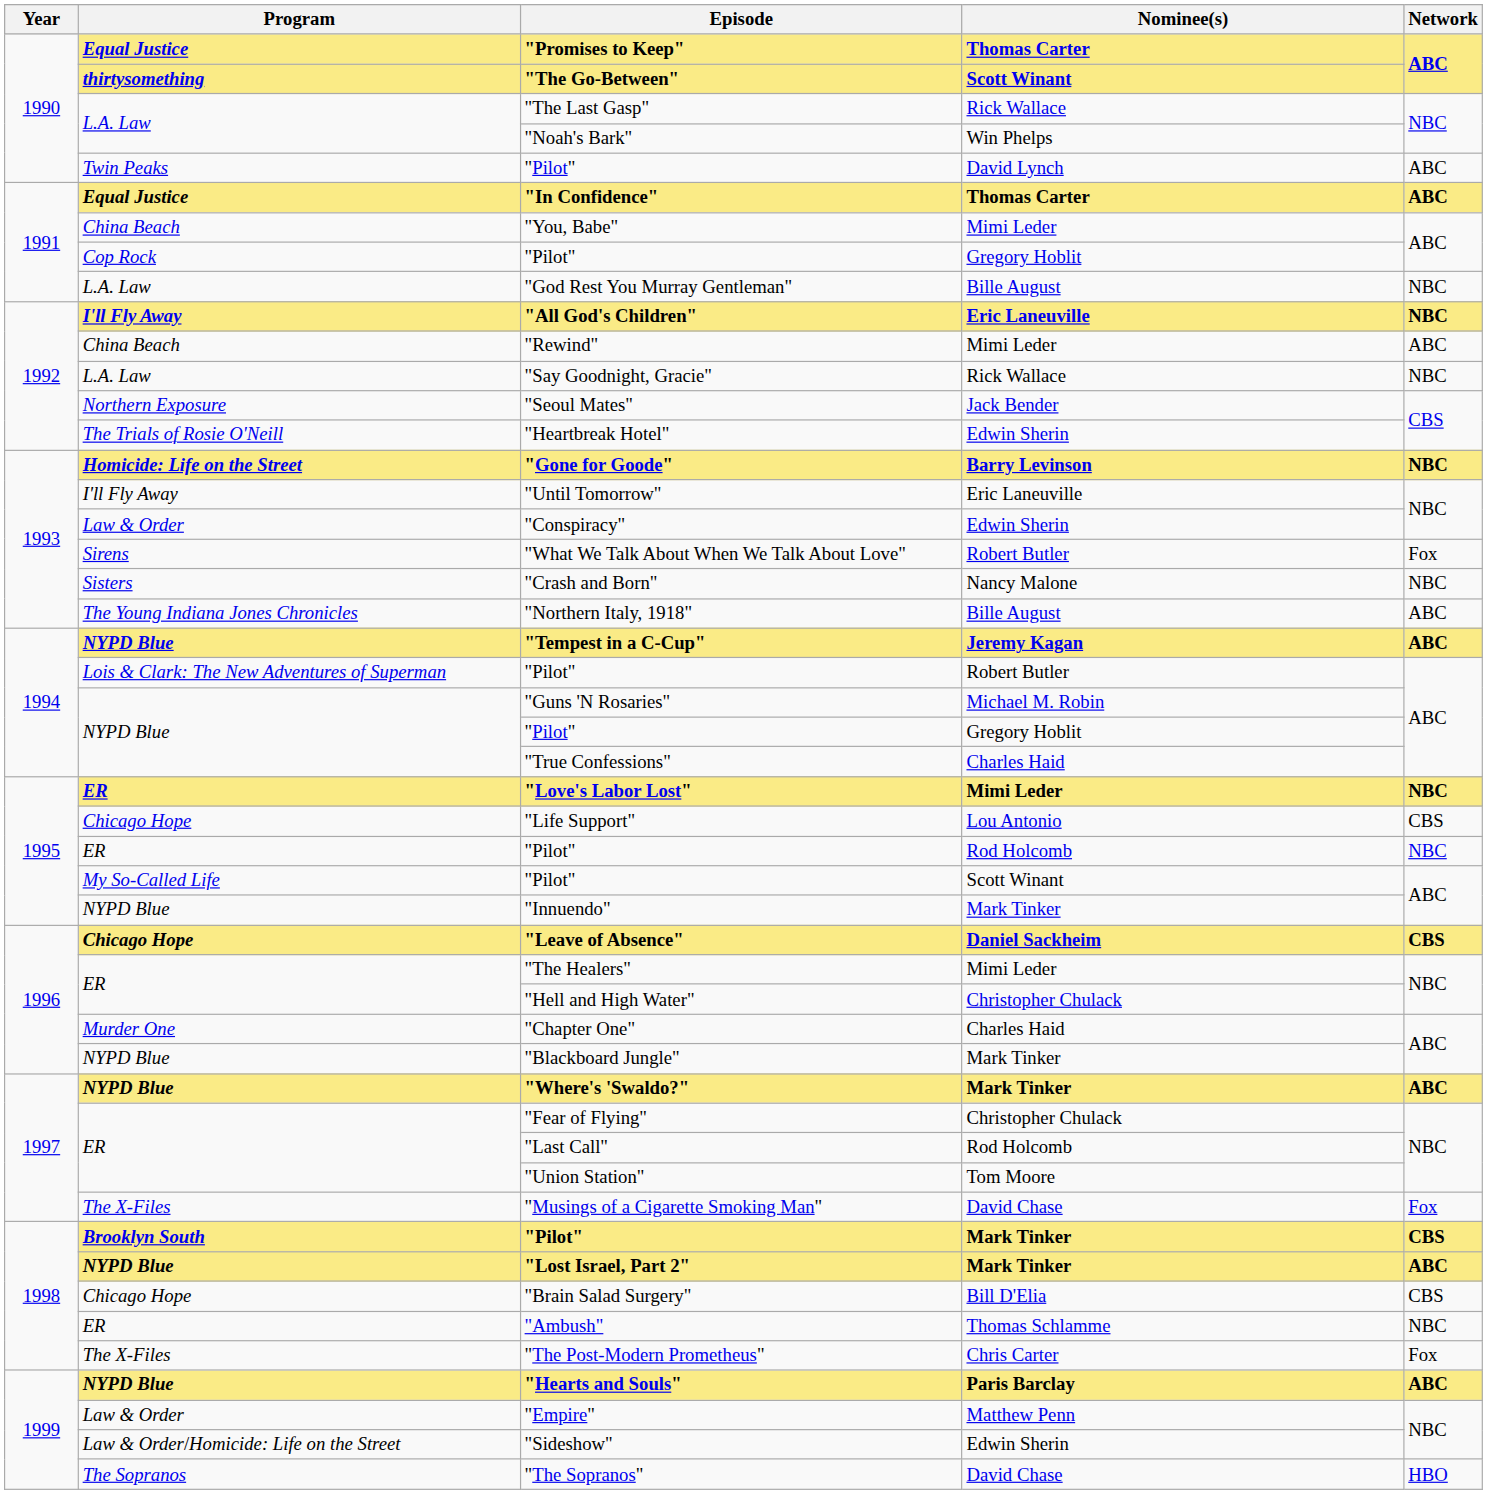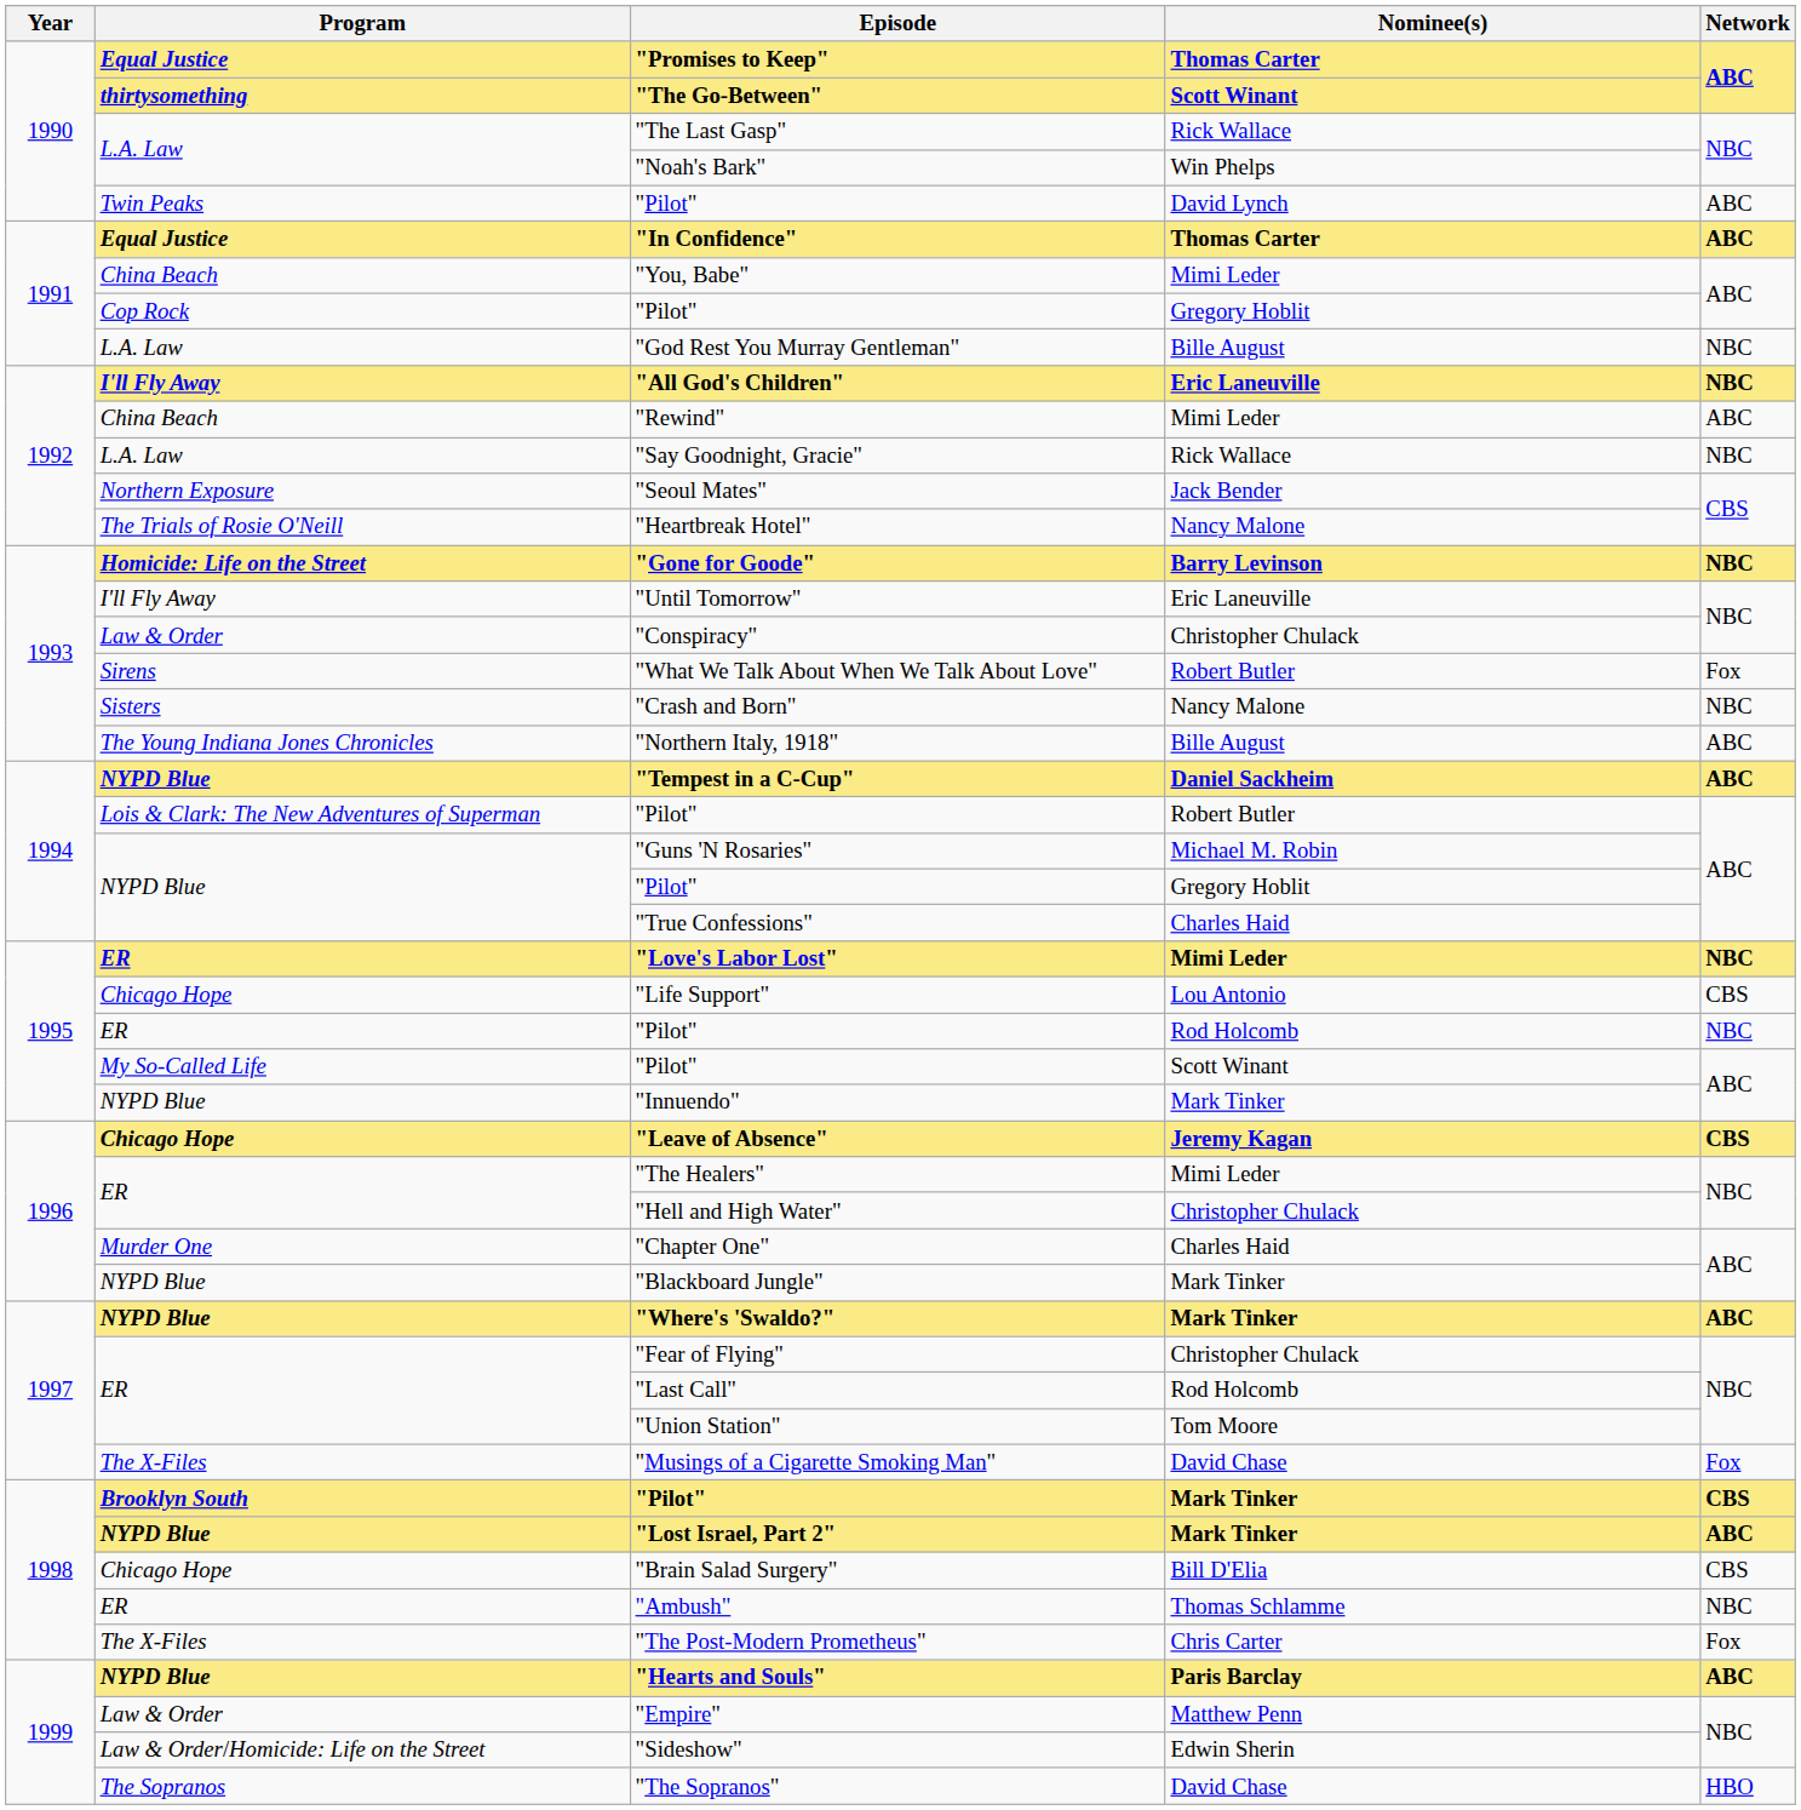 <table class="wikitable" style="width:100%">
 <tr bgcolor="#bebebe">
 <th width="5%">Year</th>
 <th width="30%">Program</th>
 <th width="30%">Episode</th>
 <th width="30%">Nominee(s)</th>
 <th width="5%">Network</th>
 </tr>
 <tr>
 <td rowspan=5 align=center><a href='#'>1990</a></td>
 <td style="background:#FAEB86;"><strong><em><a href='#'>Equal Justice</a></em></strong></td>
 <td style="background:#FAEB86;"><strong>"Promises to Keep"</strong></td>
 <td style="background:#FAEB86;"><strong><a href='#'>Thomas Carter</a></strong></td>
 <td rowspan=2 style="background:#FAEB86;"><strong><a href='#'>ABC</a></strong></td>
 </tr>
 <tr>
 <td style="background:#FAEB86;"><strong><em><a href='#'>thirtysomething</a></em></strong></td>
 <td style="background:#FAEB86;"><strong>"The Go-Between"</strong></td>
 <td style="background:#FAEB86;"><strong><a href='#'>Scott Winant</a></strong></td>
 </tr>
 <tr>
 <td rowspan=2><em><a href='#'>L.A. Law</a></em></td>
 <td>"The Last Gasp"</td>
 <td><a href='#'>Rick Wallace</a></td>
 <td rowspan=2><a href='#'>NBC</a></td>
 </tr>
 <tr>
 <td>"Noah's Bark"</td>
 <td>Win Phelps</td>
 </tr>
 <tr>
 <td><em><a href='#'>Twin Peaks</a></em></td>
 <td>"<a href='#'>Pilot</a>"</td>
 <td><a href='#'>David Lynch</a></td>
 <td>ABC</td>
 </tr>
 <tr>
 <td rowspan=4 align=center><a href='#'>1991</a></td>
 <td style="background:#FAEB86;"><strong><em>Equal Justice</em></strong></td>
 <td style="background:#FAEB86;"><strong>"In Confidence"</strong></td>
 <td style="background:#FAEB86;"><strong>Thomas Carter</strong></td>
 <td style="background:#FAEB86;"><strong>ABC</strong></td>
 </tr>
 <tr>
 <td><em><a href='#'>China Beach</a></em></td>
 <td>"You, Babe"</td>
 <td><a href='#'>Mimi Leder</a></td>
 <td rowspan=2>ABC</td>
 </tr>
 <tr>
 <td><em><a href='#'>Cop Rock</a></em></td>
 <td>"Pilot"</td>
 <td><a href='#'>Gregory Hoblit</a></td>
 </tr>
 <tr>
 <td><em>L.A. Law</em></td>
 <td>"God Rest You Murray Gentleman"</td>
 <td><a href='#'>Bille August</a></td>
 <td>NBC</td>
 </tr>
 <tr>
 <td rowspan=5 align=center><a href='#'>1992</a></td>
 <td style="background:#FAEB86;"><strong><em><a href='#'>I'll Fly Away</a></em></strong></td>
 <td style="background:#FAEB86;"><strong>"All God's Children"</strong></td>
 <td style="background:#FAEB86;"><strong><a href='#'>Eric Laneuville</a></strong></td>
 <td style="background:#FAEB86;"><strong>NBC</strong></td>
 </tr>
 <tr>
 <td><em>China Beach</em></td>
 <td>"Rewind"</td>
 <td>Mimi Leder</td>
 <td>ABC</td>
 </tr>
 <tr>
 <td><em>L.A. Law</em></td>
 <td>"Say Goodnight, Gracie"</td>
 <td>Rick Wallace</td>
 <td>NBC</td>
 </tr>
 <tr>
 <td><em><a href='#'>Northern Exposure</a></em></td>
 <td>"Seoul Mates"</td>
 <td><a href='#'>Jack Bender</a></td>
 <td rowspan=2><a href='#'>CBS</a></td>
 </tr>
 <tr>
 <td><em><a href='#'>The Trials of Rosie O'Neill</a></em></td>
 <td>"Heartbreak Hotel"</td>
-<td><a href='#'>Edwin Sherin</a></td>
+<td><a href='#'>Nancy Malone</a></td>
 </tr>
 <tr>
 <td rowspan=6 align=center><a href='#'>1993</a></td>
 <td style="background:#FAEB86;"><strong><em><a href='#'>Homicide: Life on the Street</a></em></strong></td>
 <td style="background:#FAEB86;"><strong>"<a href='#'>Gone for Goode</a>"</strong></td>
 <td style="background:#FAEB86;"><strong><a href='#'>Barry Levinson</a></strong></td>
 <td style="background:#FAEB86;"><strong>NBC</strong></td>
 </tr>
 <tr>
 <td><em>I'll Fly Away</em></td>
 <td>"Until Tomorrow"</td>
 <td>Eric Laneuville</td>
 <td rowspan=2>NBC</td>
 </tr>
 <tr>
 <td><em><a href='#'>Law & Order</a></em></td>
 <td>"Conspiracy"</td>
-<td><a href='#'>Edwin Sherin</a></td>
+<td>Christopher Chulack</td>
 </tr>
 <tr>
 <td><em><a href='#'>Sirens</a></em></td>
 <td>"What We Talk About When We Talk About Love"</td>
 <td><a href='#'>Robert Butler</a></td>
 <td>Fox</td>
 </tr>
 <tr>
 <td><em><a href='#'>Sisters</a></em></td>
 <td>"Crash and Born"</td>
 <td>Nancy Malone</td>
 <td>NBC</td>
 </tr>
 <tr>
 <td><em><a href='#'>The Young Indiana Jones Chronicles</a></em></td>
 <td>"Northern Italy, 1918"</td>
 <td><a href='#'>Bille August</a></td>
 <td>ABC</td>
 </tr>
 <tr>
 <td rowspan=5 align=center><a href='#'>1994</a></td>
 <td style="background:#FAEB86;"><strong><em><a href='#'>NYPD Blue</a></em></strong></td>
 <td style="background:#FAEB86;"><strong>"Tempest in a C-Cup"</strong></td>
-<td style="background:#FAEB86;"><strong><a href='#'>Jeremy Kagan</a></strong></td>
+<td style="background:#FAEB86;"><strong><a href='#'>Daniel Sackheim</a></strong></td>
 <td style="background:#FAEB86;"><strong>ABC</strong></td>
 </tr>
 <tr>
 <td><em><a href='#'>Lois & Clark: The New Adventures of Superman</a></em></td>
 <td>"Pilot"</td>
 <td>Robert Butler</td>
 <td rowspan=4>ABC</td>
 </tr>
 <tr>
 <td rowspan=3><em>NYPD Blue</em></td>
 <td>"Guns 'N Rosaries"</td>
 <td><a href='#'>Michael M. Robin</a></td>
 </tr>
 <tr>
 <td>"<a href='#'>Pilot</a>"</td>
 <td>Gregory Hoblit</td>
 </tr>
 <tr>
 <td>"True Confessions"</td>
 <td><a href='#'>Charles Haid</a></td>
 </tr>
 <tr>
 <td rowspan=5 align=center><a href='#'>1995</a></td>
 <td style="background:#FAEB86;"><strong><em><a href='#'>ER</a></em></strong></td>
 <td style="background:#FAEB86;"><strong>"<a href='#'>Love's Labor Lost</a>"</strong></td>
 <td style="background:#FAEB86;"><strong>Mimi Leder</strong></td>
 <td style="background:#FAEB86;"><strong>NBC</strong></td>
 </tr>
 <tr>
 <td><em><a href='#'>Chicago Hope</a></em></td>
 <td>"Life Support"</td>
 <td><a href='#'>Lou Antonio</a></td>
 <td>CBS</td>
 </tr>
 <tr>
 <td><em>ER</em></td>
 <td>"Pilot"</td>
 <td><a href='#'>Rod Holcomb</a></td>
 <td><a href='#'>NBC</a></td>
 </tr>
 <tr>
 <td><em><a href='#'>My So-Called Life</a></em></td>
 <td>"Pilot"</td>
 <td>Scott Winant</td>
 <td rowspan=2>ABC</td>
 </tr>
 <tr>
 <td><em>NYPD Blue</em></td>
 <td>"Innuendo"</td>
 <td><a href='#'>Mark Tinker</a></td>
 </tr>
 <tr>
 <td rowspan=5 align=center><a href='#'>1996</a></td>
 <td style="background:#FAEB86;"><strong><em>Chicago Hope</em></strong></td>
 <td style="background:#FAEB86;"><strong>"Leave of Absence"</strong></td>
-<td style="background:#FAEB86;"><strong><a href='#'>Daniel Sackheim</a></strong></td>
+<td style="background:#FAEB86;"><strong><a href='#'>Jeremy Kagan</a></strong></td>
 <td style="background:#FAEB86;"><strong>CBS</strong></td>
 </tr>
 <tr>
 <td rowspan=2><em>ER</em></td>
 <td>"The Healers"</td>
 <td>Mimi Leder</td>
 <td rowspan=2>NBC</td>
 </tr>
 <tr>
 <td>"Hell and High Water"</td>
 <td><a href='#'>Christopher Chulack</a></td>
 </tr>
 <tr>
 <td><em><a href='#'>Murder One</a></em></td>
 <td>"Chapter One"</td>
 <td>Charles Haid</td>
 <td rowspan=2>ABC</td>
 </tr>
 <tr>
 <td><em>NYPD Blue</em></td>
 <td>"Blackboard Jungle"</td>
 <td>Mark Tinker</td>
 </tr>
 <tr>
 <td rowspan=5 align=center><a href='#'>1997</a></td>
 <td style="background:#FAEB86;"><strong><em>NYPD Blue</em></strong></td>
 <td style="background:#FAEB86;"><strong>"Where's 'Swaldo?"</strong></td>
 <td style="background:#FAEB86;"><strong>Mark Tinker</strong></td>
 <td style="background:#FAEB86;"><strong>ABC</strong></td>
 </tr>
 <tr>
 <td rowspan=3><em>ER</em></td>
 <td>"Fear of Flying"</td>
 <td>Christopher Chulack</td>
 <td rowspan=3>NBC</td>
 </tr>
 <tr>
 <td>"Last Call"</td>
 <td>Rod Holcomb</td>
 </tr>
 <tr>
 <td>"Union Station"</td>
 <td>Tom Moore</td>
 </tr>
 <tr>
 <td><em><a href='#'>The X-Files</a></em></td>
 <td>"<a href='#'>Musings of a Cigarette Smoking Man</a>"</td>
 <td><a href='#'>David Chase</a></td>
 <td><a href='#'>Fox</a></td>
 </tr>
 <tr>
 <td rowspan=5 align=center><a href='#'>1998</a></td>
 <td style="background:#FAEB86;"><strong><em><a href='#'>Brooklyn South</a></em></strong></td>
 <td style="background:#FAEB86;"><strong>"Pilot"</strong></td>
 <td style="background:#FAEB86;"><strong>Mark Tinker</strong></td>
 <td style="background:#FAEB86;"><strong>CBS</strong></td>
 </tr>
 <tr>
 <td style="background:#FAEB86;"><strong><em>NYPD Blue</em></strong></td>
 <td style="background:#FAEB86;"><strong>"Lost Israel, Part 2"</strong></td>
 <td style="background:#FAEB86;"><strong>Mark Tinker</strong></td>
 <td style="background:#FAEB86;"><strong>ABC</strong></td>
 </tr>
 <tr>
 <td><em>Chicago Hope</em></td>
 <td>"Brain Salad Surgery"</td>
 <td><a href='#'>Bill D'Elia</a></td>
 <td>CBS</td>
 </tr>
 <tr>
 <td><em>ER</em></td>
 <td><a href='#'>"Ambush"</a></td>
 <td><a href='#'>Thomas Schlamme</a></td>
 <td>NBC</td>
 </tr>
 <tr>
 <td><em>The X-Files</em></td>
 <td>"<a href='#'>The Post-Modern Prometheus</a>"</td>
 <td><a href='#'>Chris Carter</a></td>
 <td>Fox</td>
 </tr>
 <tr>
 <td rowspan=5 align=center><a href='#'>1999</a></td>
 <td style="background:#FAEB86;"><strong><em>NYPD Blue</em></strong></td>
 <td style="background:#FAEB86;"><strong>"<a href='#'>Hearts and Souls</a>"</strong></td>
 <td style="background:#FAEB86;"><strong>Paris Barclay</strong></td>
 <td style="background:#FAEB86;"><strong>ABC</strong></td>
 </tr>
 <tr>
 <td><em>Law & Order</em></td>
 <td>"<a href='#'>Empire</a>"</td>
 <td><a href='#'>Matthew Penn</a></td>
 <td rowspan=2>NBC</td>
 </tr>
 <tr>
 <td><em>Law & Order</em>/<em>Homicide: Life on the Street</em></td>
 <td>"Sideshow"</td>
 <td>Edwin Sherin</td>
 </tr>
 <tr>
 <td><em><a href='#'>The Sopranos</a></em></td>
 <td>"<a href='#'>The Sopranos</a>"</td>
 <td><a href='#'>David Chase</a></td>
 <td><a href='#'>HBO</a></td>
 </tr>
 </table>
